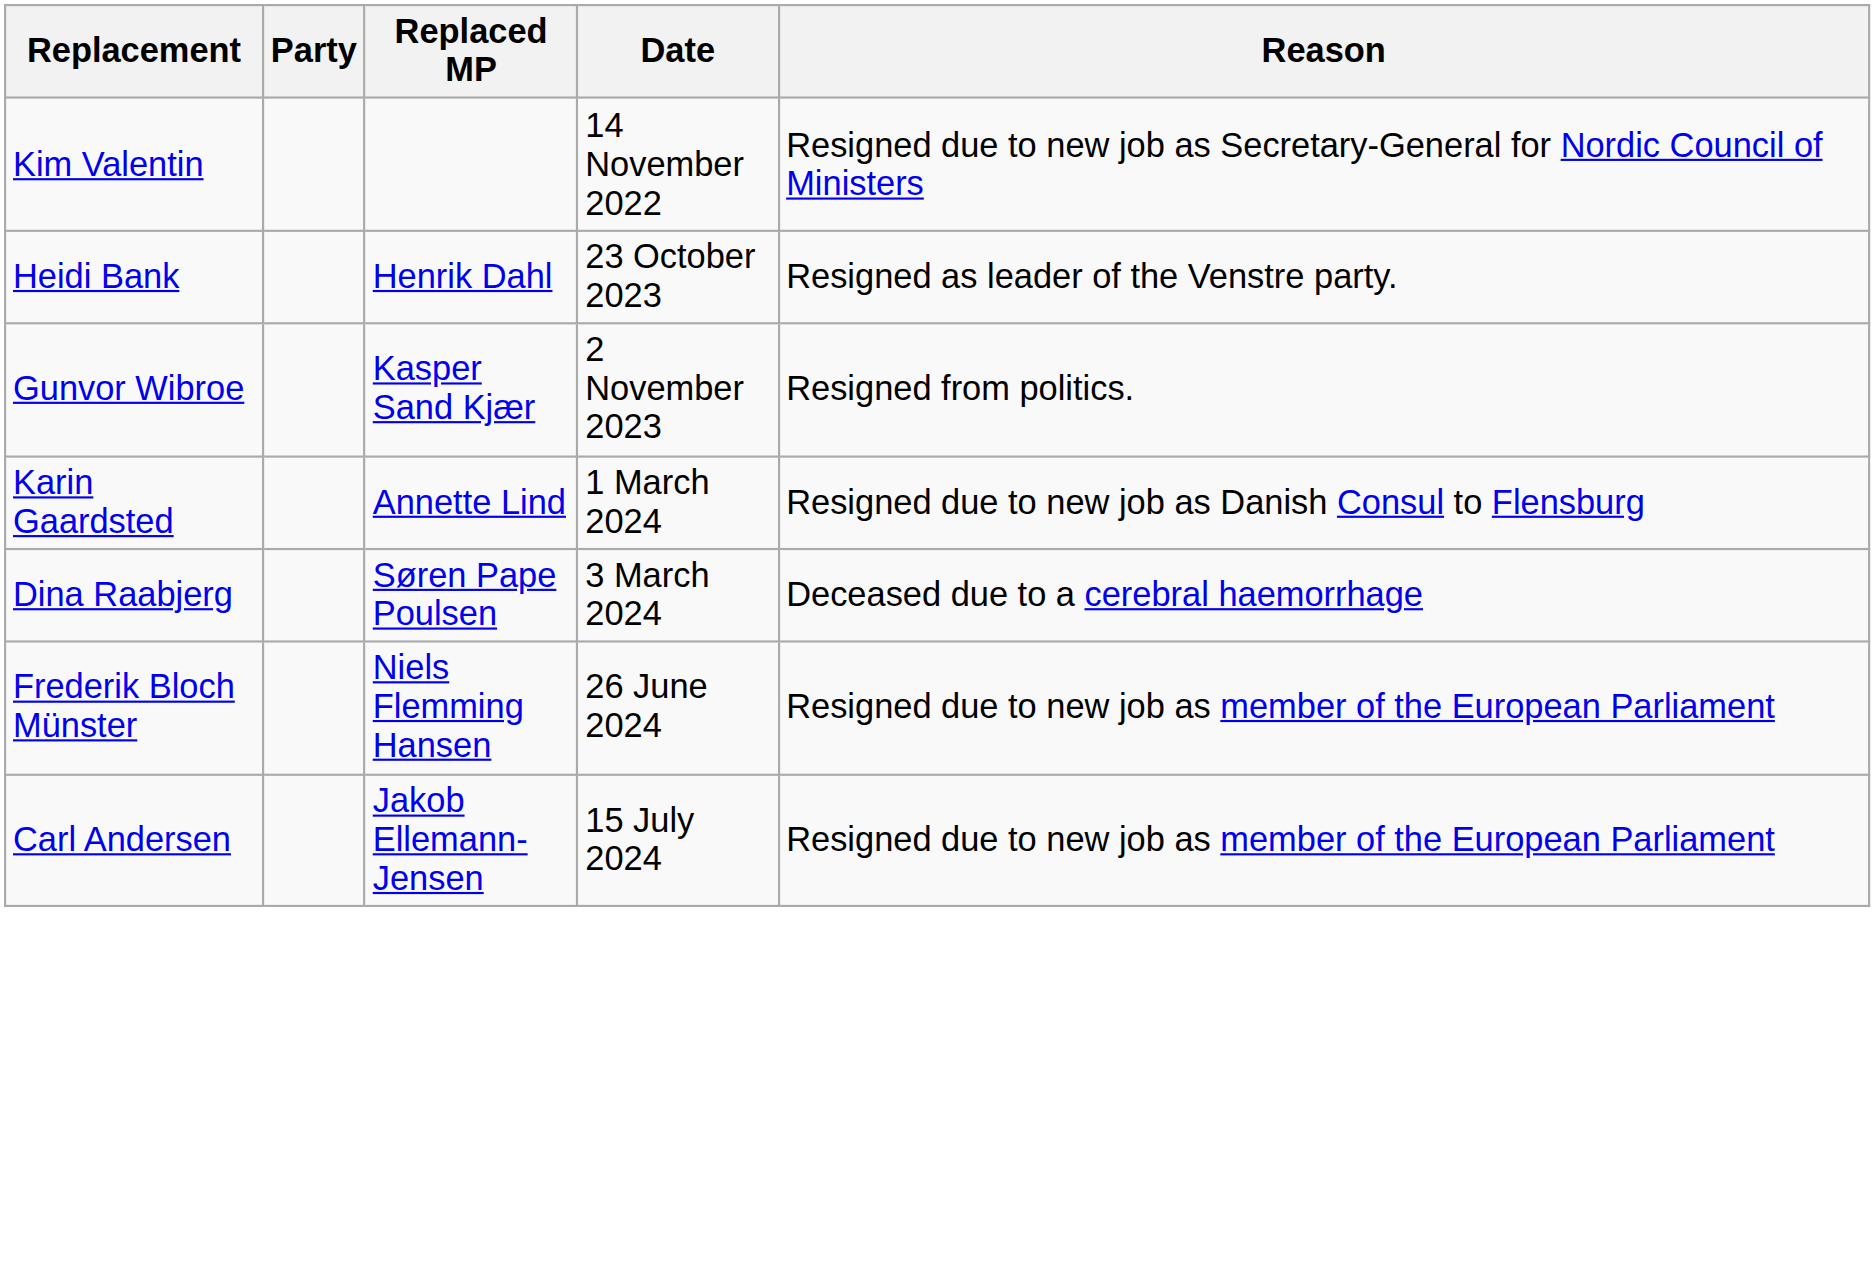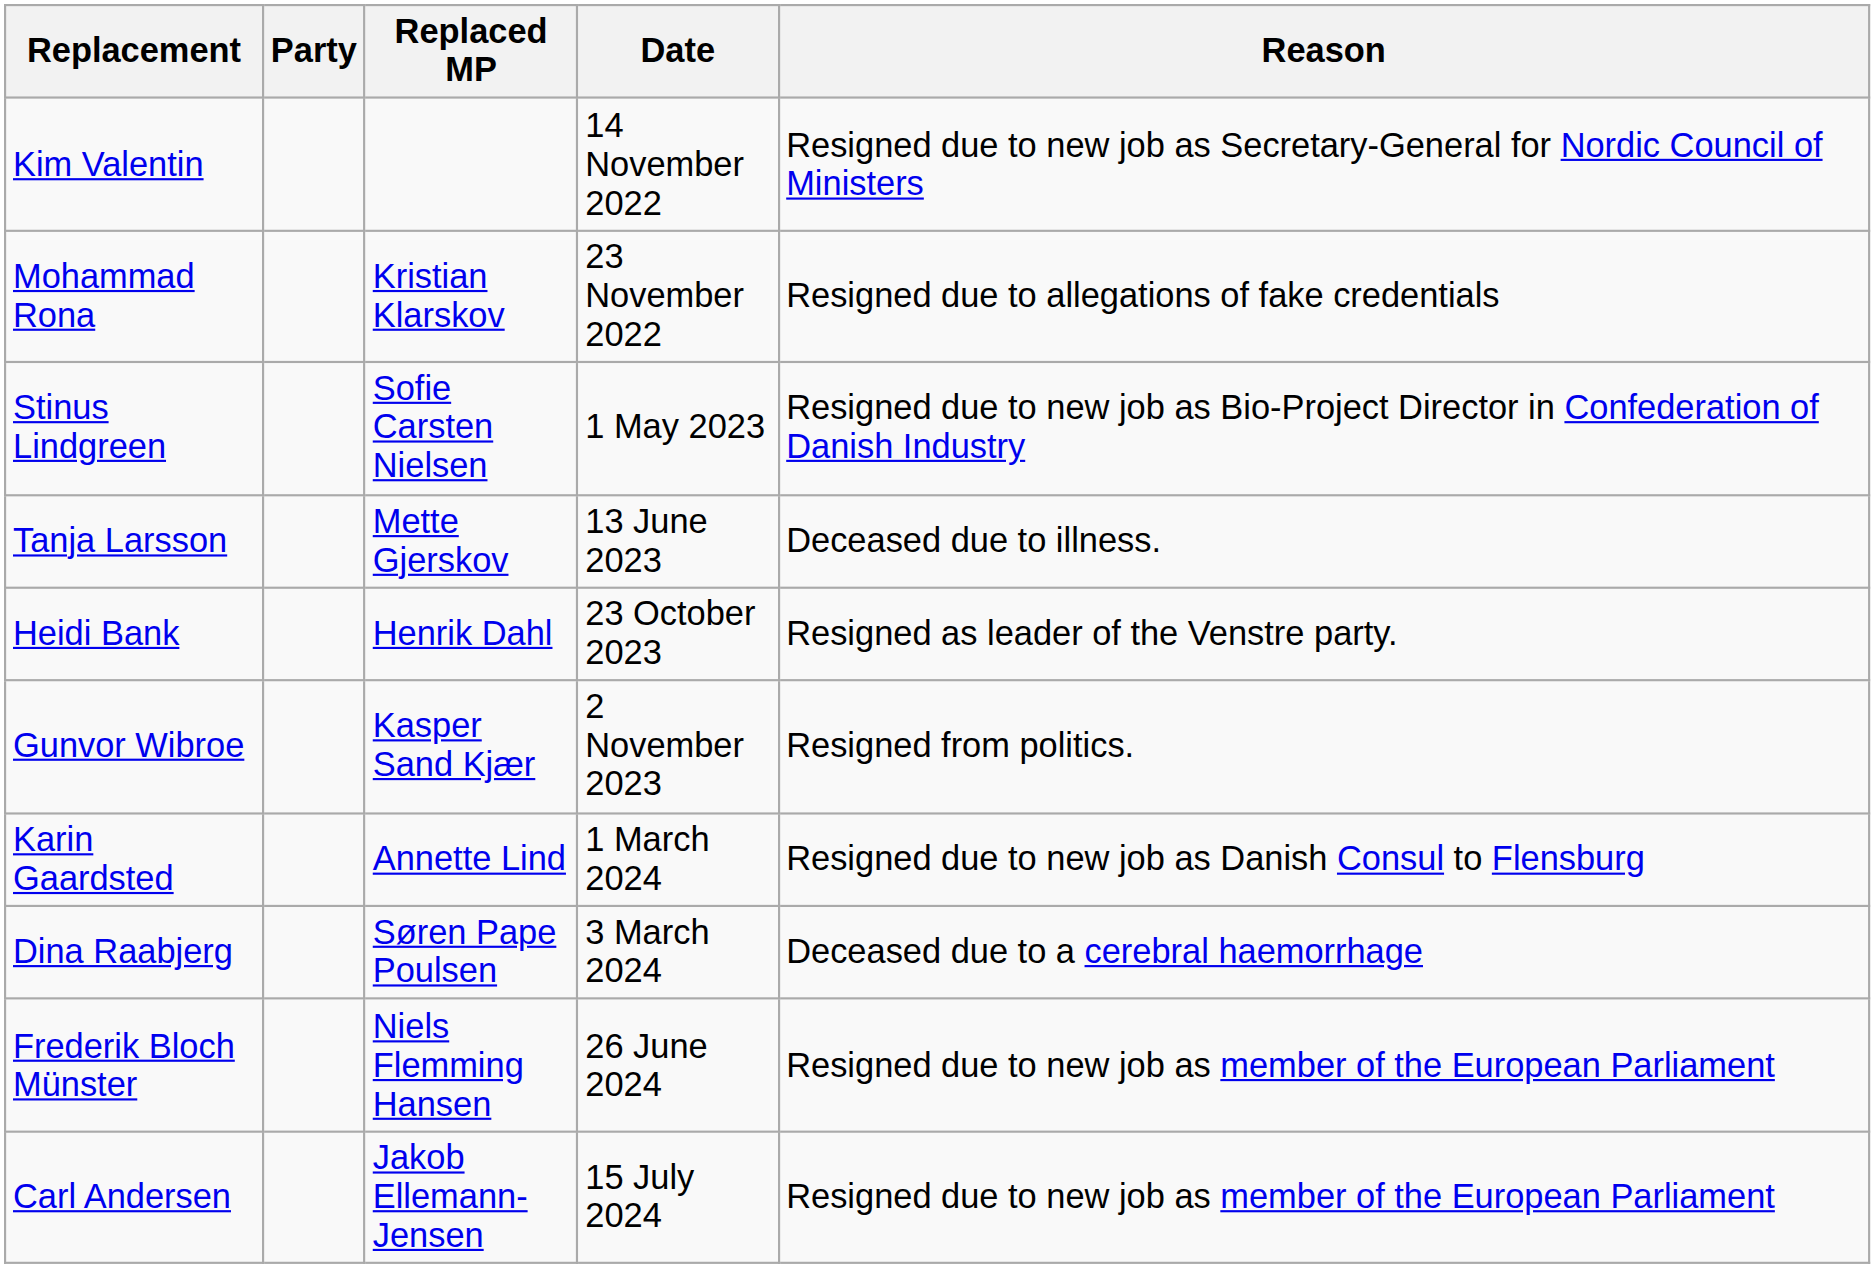 <table class="wikitable sortable">
 <tr>
 <th>Replacement</th>
 <th>Party</th>
 <th>Replaced MP</th>
 <th>Date</th>
 <th width="500px" class="unsortable">Reason</th>
 </tr>
 <tr>
 <td><a href='#'>Kim Valentin</a></td>
 <td data-sort-value="V" style="text-align: left;"></td>
 <td></td>
 <td>14 November 2022</td>
 <td>Resigned due to new job as Secretary-General for <a href='#'>Nordic Council of Ministers</a></td>
+</tr>
+<tr>
+<td><a href='#'>Mohammad Rona</a></td>
+<td data-sort-value="M" style="text-align: left;"></td>
+<td><a href='#'>Kristian Klarskov</a></td>
+<td>23 November 2022</td>
+<td>Resigned due to allegations of fake credentials</td>
+</tr>
+<tr>
+<td><a href='#'>Stinus Lindgreen</a></td>
+<td data-sort-value="B" style="text-align: left;"></td>
+<td><a href='#'>Sofie Carsten Nielsen</a></td>
+<td>1 May 2023</td>
+<td>Resigned due to new job as Bio-Project Director in <a href='#'>Confederation of Danish Industry</a></td>
+</tr>
+<tr>
+<td><a href='#'>Tanja Larsson</a></td>
+<td></td>
+<td><a href='#'>Mette Gjerskov</a></td>
+<td>13 June 2023</td>
+<td>Deceased due to illness.</td>
 </tr>
 <tr>
 <td><a href='#'>Heidi Bank</a></td>
 <td></td>
 <td><a href='#'>Henrik Dahl</a></td>
 <td>23 October 2023</td>
 <td>Resigned as leader of the Venstre party.</td>
 </tr>
 <tr>
 <td><a href='#'>Gunvor Wibroe</a></td>
 <td></td>
 <td><a href='#'>Kasper Sand Kjær</a></td>
 <td>2 November 2023</td>
 <td>Resigned from politics.</td>
 </tr>
 <tr>
 <td><a href='#'>Karin Gaardsted</a></td>
 <td></td>
 <td><a href='#'>Annette Lind</a></td>
 <td>1 March 2024</td>
 <td>Resigned due to new job as Danish <a href='#'>Consul</a> to <a href='#'>Flensburg</a></td>
 </tr>
 <tr>
 <td><a href='#'>Dina Raabjerg</a></td>
 <td></td>
 <td><a href='#'>Søren Pape Poulsen</a></td>
 <td>3 March 2024</td>
 <td>Deceased due to a <a href='#'>cerebral haemorrhage</a></td>
 </tr>
 <tr>
 <td><a href='#'>Frederik Bloch Münster</a></td>
 <td></td>
 <td><a href='#'>Niels Flemming Hansen</a></td>
 <td>26 June 2024</td>
 <td>Resigned due to new job as <a href='#'>member of the European Parliament</a></td>
 </tr>
 <tr>
 <td><a href='#'>Carl Andersen</a></td>
 <td></td>
 <td><a href='#'>Jakob Ellemann-Jensen</a></td>
 <td>15 July 2024</td>
 <td>Resigned due to new job as <a href='#'>member of the European Parliament</a></td>
 </tr>
 </table>
